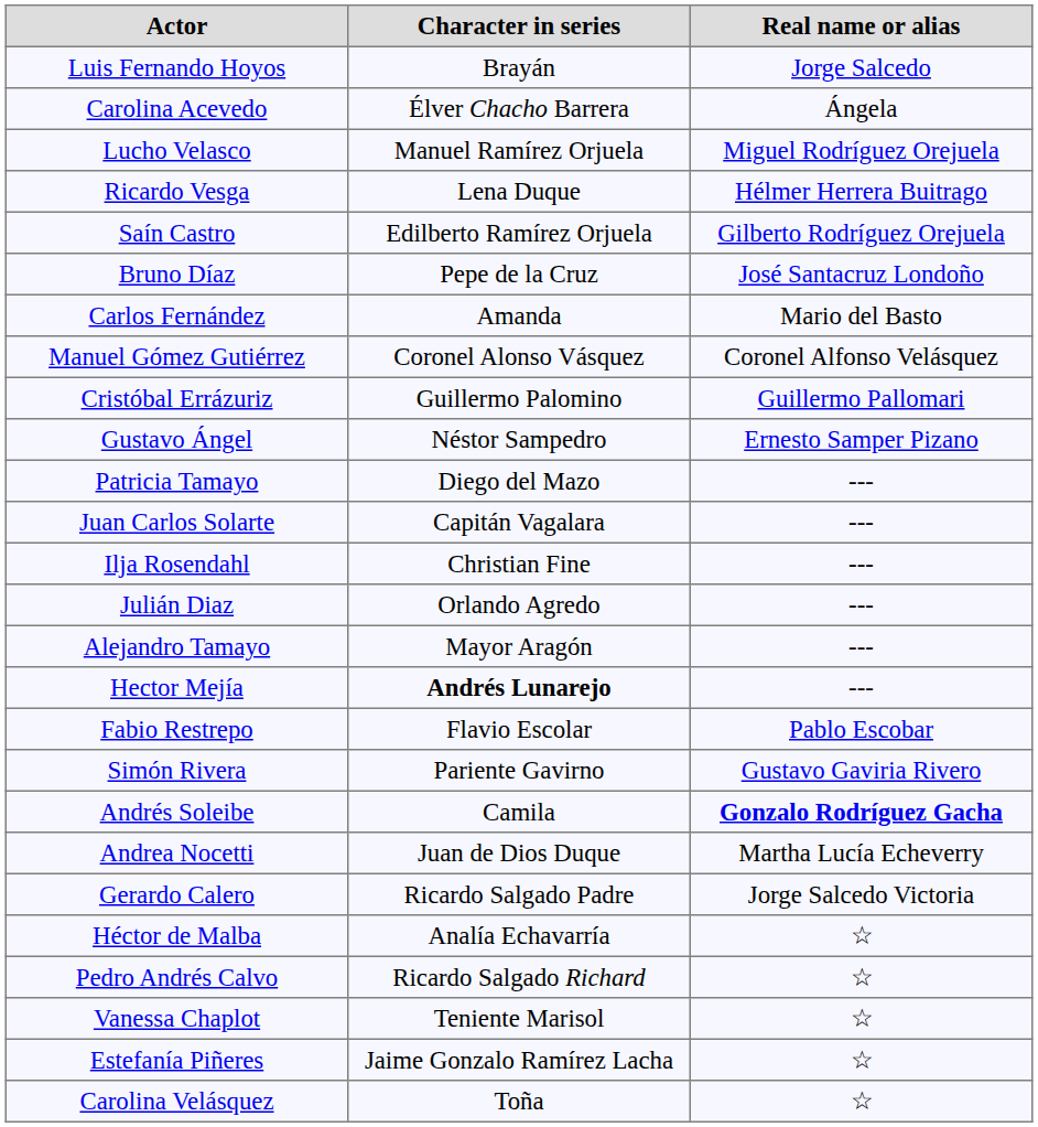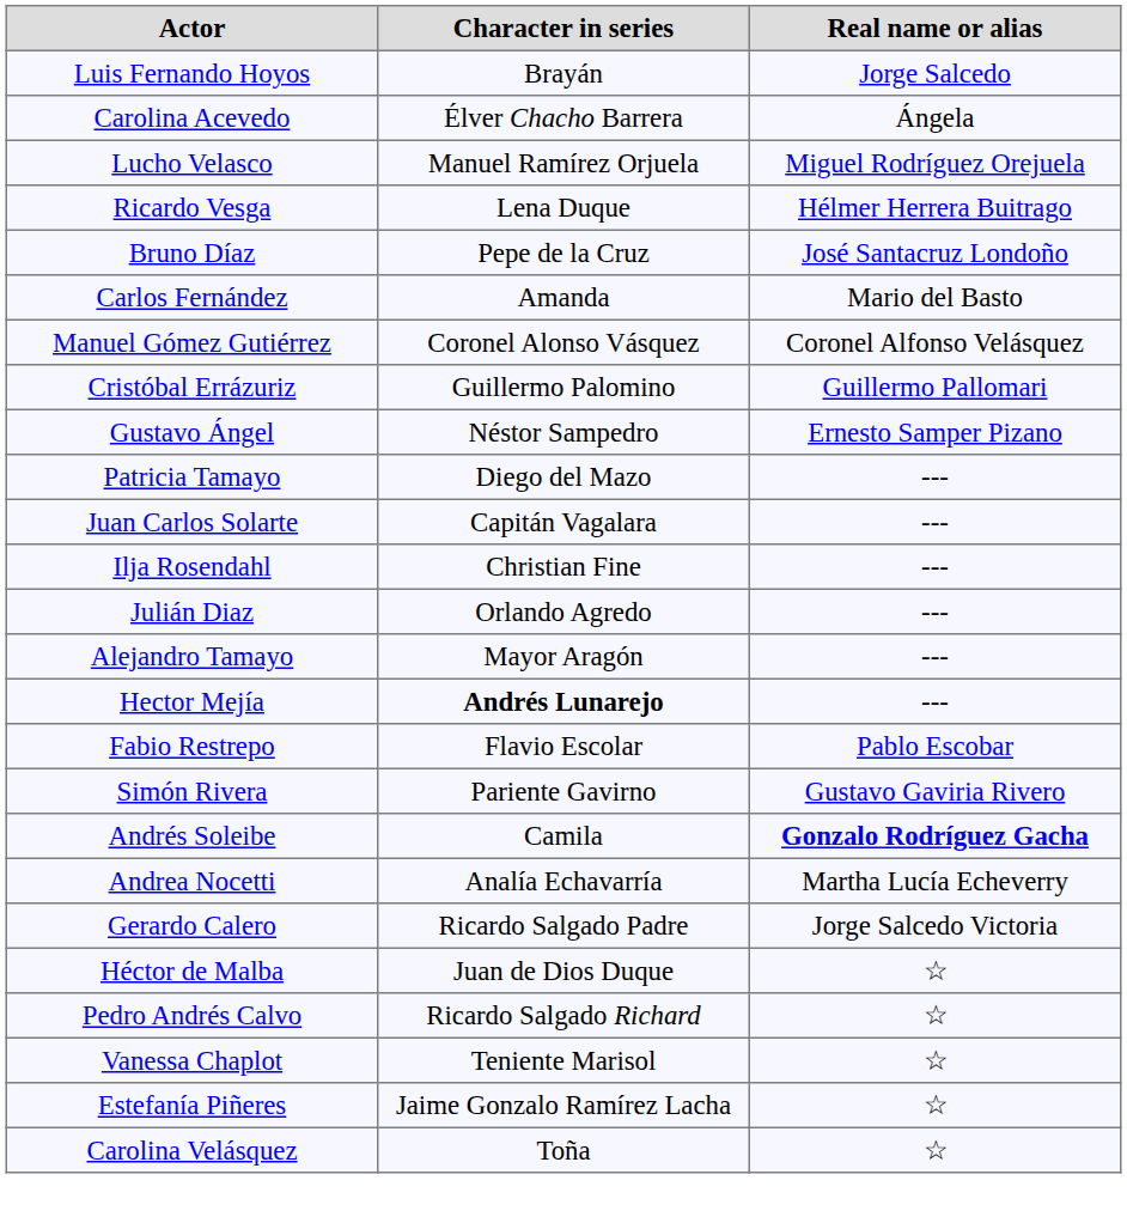 <table align="center" bgcolor="#f7f8ff" cellpadding="3" cellspacing="0" border="1" style="font-size: 95%; border: gray solid 1px; border-collapse: collapse;">
 <tr align="center" style="color:black;" bgcolor="#dddddd">
 <th width="200">Actor</th>
 <th width="200">Character in series</th>
 <th width="200">Real name or alias</th>
 </tr>
 <tr align=center>
 <td><a href='#'>Luis Fernando Hoyos</a></td>
 <td>Brayán</td>
 <td><a href='#'>Jorge Salcedo</a></td>
 </tr>
 <tr align=center>
 <td><a href='#'>Carolina Acevedo</a></td>
 <td>Élver <em>Chacho</em> Barrera</td>
 <td>Ángela</td>
 </tr>
 <tr align=center>
 <td><a href='#'>Lucho Velasco</a></td>
 <td>Manuel Ramírez Orjuela</td>
 <td><a href='#'>Miguel Rodríguez Orejuela</a></td>
 </tr>
 <tr align=center>
 <td><a href='#'>Ricardo Vesga</a></td>
 <td>Lena Duque</td>
 <td><a href='#'>Hélmer Herrera Buitrago</a></td>
-</tr>
-<tr align=center>
-<td><a href='#'>Saín Castro</a></td>
-<td>Edilberto Ramírez Orjuela</td>
-<td><a href='#'>Gilberto Rodríguez Orejuela</a></td>
 </tr>
 <tr align=center>
 <td><a href='#'>Bruno Díaz</a></td>
 <td>Pepe de la Cruz</td>
 <td><a href='#'>José Santacruz Londoño</a></td>
 </tr>
 <tr align=center>
 <td><a href='#'>Carlos Fernández</a></td>
 <td>Amanda</td>
 <td>Mario del Basto</td>
 </tr>
 <tr align=center>
 <td><a href='#'>Manuel Gómez Gutiérrez</a></td>
 <td>Coronel Alonso Vásquez</td>
 <td>Coronel Alfonso Velásquez</td>
 </tr>
 <tr align=center>
 <td><a href='#'>Cristóbal Errázuriz</a></td>
 <td>Guillermo Palomino</td>
 <td><a href='#'>Guillermo Pallomari</a></td>
 </tr>
 <tr align=center>
 <td><a href='#'>Gustavo Ángel</a></td>
 <td>Néstor Sampedro</td>
 <td><a href='#'>Ernesto Samper Pizano</a></td>
 </tr>
 <tr align=center>
 <td><a href='#'>Patricia Tamayo</a></td>
 <td>Diego del Mazo</td>
 <td>---</td>
 </tr>
 <tr align=center>
 <td><a href='#'>Juan Carlos Solarte</a></td>
 <td>Capitán Vagalara</td>
 <td>---</td>
 </tr>
 <tr align=center>
 <td><a href='#'>Ilja Rosendahl</a></td>
 <td>Christian Fine</td>
 <td>---</td>
 </tr>
 <tr align=center>
 <td><a href='#'>Julián Diaz</a></td>
 <td>Orlando Agredo</td>
 <td>---</td>
 </tr>
 <tr align=center>
 <td><a href='#'>Alejandro Tamayo</a></td>
 <td>Mayor Aragón</td>
 <td>---</td>
 </tr>
 <tr align=center>
 <td><a href='#'>Hector Mejía</a></td>
 <td><strong>Andrés Lunarejo</strong></td>
 <td>---</td>
 </tr>
 <tr align="center">
 <td><a href='#'>Fabio Restrepo</a></td>
 <td>Flavio Escolar</td>
 <td><a href='#'>Pablo Escobar</a></td>
 </tr>
 <tr align="center">
 <td><a href='#'>Simón Rivera</a></td>
 <td>Pariente Gavirno</td>
 <td><a href='#'>Gustavo Gaviria Rivero</a></td>
 </tr>
 <tr align="center">
 <td><a href='#'>Andrés Soleibe</a></td>
 <td>Camila</td>
 <td><strong><a href='#'>Gonzalo Rodríguez Gacha</a></strong></td>
 </tr>
 <tr align=center>
 <td><a href='#'>Andrea Nocetti</a></td>
-<td>Juan de Dios Duque</td>
+<td>Analía Echavarría</td>
 <td>Martha Lucía Echeverry</td>
 </tr>
 <tr align=center>
 <td><a href='#'>Gerardo Calero</a></td>
 <td>Ricardo Salgado Padre</td>
 <td>Jorge Salcedo Victoria</td>
 </tr>
 <tr align=center>
 <td><a href='#'>Héctor de Malba</a></td>
-<td>Analía Echavarría</td>
+<td>Juan de Dios Duque</td>
 <td>☆</td>
 </tr>
 <tr align=center>
 <td><a href='#'>Pedro Andrés Calvo</a></td>
 <td>Ricardo Salgado <em>Richard</em></td>
 <td>☆</td>
 </tr>
 <tr align=center>
 <td><a href='#'>Vanessa Chaplot</a></td>
 <td>Teniente Marisol</td>
 <td>☆</td>
 </tr>
 <tr align=center>
 <td><a href='#'>Estefanía Piñeres</a></td>
 <td>Jaime Gonzalo Ramírez Lacha</td>
 <td>☆</td>
 </tr>
 <tr align=center>
 <td><a href='#'>Carolina Velásquez</a></td>
 <td>Toña</td>
 <td>☆</td>
 </tr>
 </table>
